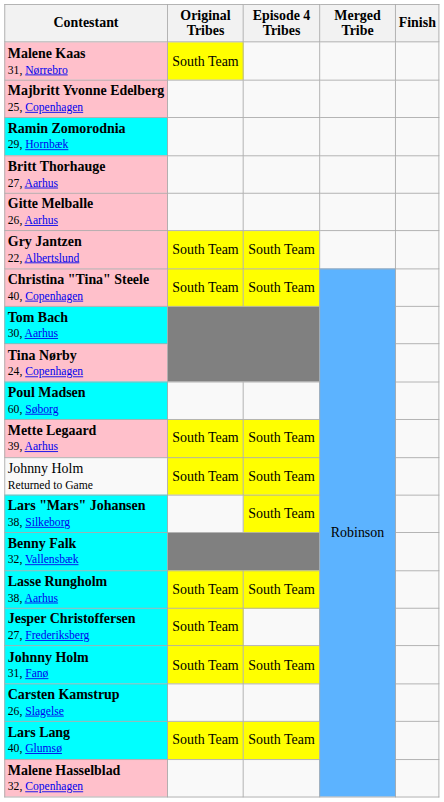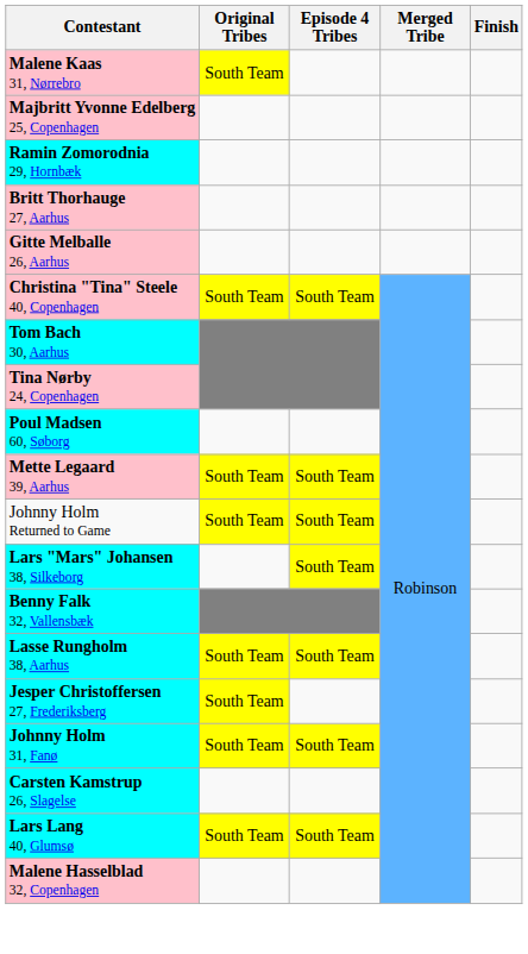 <table class="wikitable" style="margin:auto; text-align:center">
 <tr>
 <th>Contestant</th>
 <th width=80>Original<br>Tribes</th>
 <th width=80>Episode 4<br>Tribes</th>
 <th width=80>Merged<br>Tribe</th>
 <th>Finish</th>
 </tr>
 <tr>
 <td align="left" bgcolor="pink"><strong>Malene Kaas</strong><br><small>31, <a href='#'>Nørrebro</a></small></td>
 <td bgcolor="yellow">South Team</td>
 <td></td>
 <td></td>
 <td></td>
 </tr>
 <tr>
 <td align="left" bgcolor="pink"><strong>Majbritt Yvonne Edelberg</strong><br><small>25, <a href='#'>Copenhagen</a></small></td>
 <td></td>
 <td></td>
 <td></td>
 <td></td>
 </tr>
 <tr>
 <td align="left" bgcolor="cyan"><strong>Ramin Zomorodnia</strong><br><small>29, <a href='#'>Hornbæk</a></small></td>
 <td></td>
 <td></td>
 <td></td>
 <td></td>
 </tr>
 <tr>
 <td align="left" bgcolor="pink"><strong>Britt Thorhauge </strong> <br><small>27, <a href='#'>Aarhus</a></small></td>
 <td></td>
 <td></td>
 <td></td>
 <td></td>
 </tr>
 <tr>
 <td align="left" bgcolor="pink"><strong>Gitte Melballe </strong><br><small>26, <a href='#'>Aarhus</a></small></td>
 <td></td>
 <td></td>
-<td></td>
-<td></td>
-</tr>
-<tr>
-<td align="left" bgcolor="pink"><strong>Gry Jantzen</strong><br><small>22, <a href='#'>Albertslund</a></small></td>
-<td bgcolor="yellow">South Team</td>
-<td bgcolor="yellow">South Team</td>
 <td></td>
 <td></td>
 </tr>
 <tr>
 <td align="left" bgcolor="pink"><strong>Christina "Tina" Steele</strong><br><small>40, <a href='#'>Copenhagen</a></small></td>
 <td bgcolor="yellow">South Team</td>
 <td bgcolor="yellow">South Team</td>
 <td align="center" bgcolor="#5CB3FF" rowspan=14>Robinson</td>
 <td></td>
 </tr>
 <tr>
 <td align="left" bgcolor="cyan"><strong>Tom Bach</strong><br><small>30, <a href='#'>Aarhus</a></small></td>
 <td align="center" bgcolor="gray" rowspan=2 colspan=2></td>
 <td></td>
 </tr>
 <tr>
 <td align="left" bgcolor="pink"><strong>Tina Nørby</strong><br><small>24, <a href='#'>Copenhagen</a></small></td>
 <td></td>
 </tr>
 <tr>
 <td align="left" bgcolor="cyan"><strong>Poul Madsen</strong><br><small>60, <a href='#'>Søborg</a></small></td>
 <td></td>
 <td></td>
 <td></td>
 </tr>
 <tr>
 <td align="left" bgcolor="pink"><strong>Mette Legaard</strong><br><small>39, <a href='#'>Aarhus</a></small></td>
 <td bgcolor="yellow">South Team</td>
 <td bgcolor="yellow">South Team</td>
 <td></td>
 </tr>
 <tr>
 <td align="left">Johnny Holm<br><small>Returned to Game</small></td>
 <td bgcolor="yellow">South Team</td>
 <td bgcolor="yellow">South Team</td>
 <td></td>
 </tr>
 <tr>
 <td align="left" bgcolor="cyan"><strong>Lars "Mars" Johansen</strong><br><small>38, <a href='#'>Silkeborg</a></small></td>
 <td></td>
 <td bgcolor="yellow">South Team</td>
 <td></td>
 </tr>
 <tr>
 <td align="left" bgcolor="cyan"><strong>Benny Falk</strong><br><small>32, <a href='#'>Vallensbæk</a></small></td>
 <td align="center" bgcolor="gray" colspan=2></td>
 <td></td>
 </tr>
 <tr>
 <td align="left" bgcolor="cyan"><strong>Lasse Rungholm</strong><br><small>38, <a href='#'>Aarhus</a></small></td>
 <td bgcolor="yellow">South Team</td>
 <td bgcolor="yellow">South Team</td>
 <td></td>
 </tr>
 <tr>
 <td align="left" bgcolor="cyan"><strong>Jesper Christoffersen</strong><br><small>27, <a href='#'>Frederiksberg</a></small></td>
 <td bgcolor="yellow">South Team</td>
 <td></td>
 <td></td>
 </tr>
 <tr>
 <td align="left" bgcolor="cyan"><strong>Johnny Holm</strong><br><small>31, <a href='#'>Fanø</a></small></td>
 <td bgcolor="yellow">South Team</td>
 <td bgcolor="yellow">South Team</td>
 <td></td>
 </tr>
 <tr>
 <td align="left" bgcolor="cyan"><strong>Carsten Kamstrup</strong><br><small>26, <a href='#'>Slagelse</a></small></td>
 <td></td>
 <td></td>
 <td></td>
 </tr>
 <tr>
 <td align="left" bgcolor="cyan"><strong>Lars Lang</strong><br><small>40, <a href='#'>Glumsø</a></small></td>
 <td bgcolor="yellow">South Team</td>
 <td bgcolor="yellow">South Team</td>
 <td></td>
 </tr>
 <tr>
 <td align="left" bgcolor="pink"><strong>Malene Hasselblad</strong><br><small>32, <a href='#'>Copenhagen</a></small></td>
 <td></td>
 <td></td>
 <td></td>
 </tr>
 </table>
